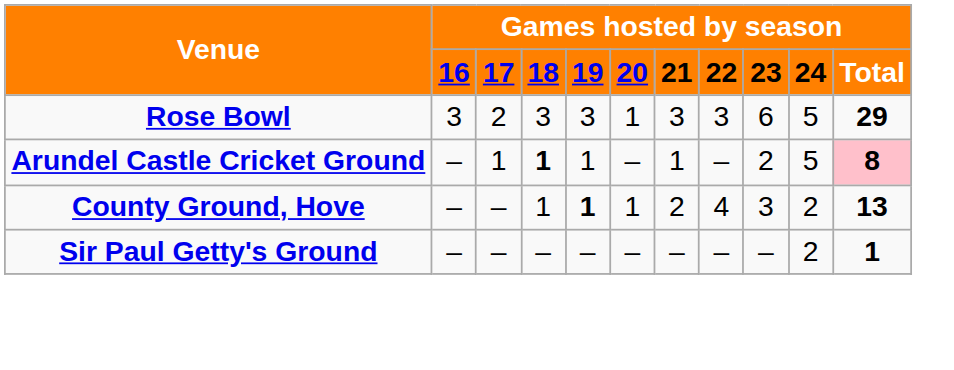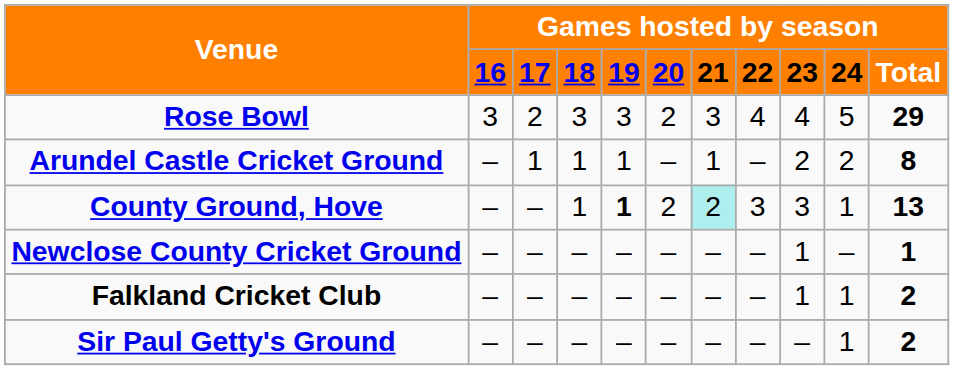 <table class="wikitable" style="font-size:100%">
 <tr>
 <th rowspan=2 style="background:#ff8000; color:white">Venue</th>
 <th colspan=10 style="background:#ff8000; color:white">Games hosted by season</th>
 </tr>
 <tr align=center style="background:#ff8000;">
 <td><strong><a href='#'><span>16</span></a></strong></td>
 <td><strong><a href='#'><span>17</span></a></strong></td>
 <td><strong><a href='#'><span>18</span></a></strong></td>
 <td><strong><a href='#'><span>19</span></a></strong></td>
 <td><strong><a href='#'><span>20</span></a></strong></td>
 <td><strong><span>21</span></strong></td>
 <td><strong><span>22</span></strong></td>
 <td><strong><span>23</span></strong></td>
 <td><strong><span>24</span></strong></td>
 <td style="color:white"><strong>Total</strong></td>
 </tr>
 <tr align=center>
 <td><strong><a href='#'>Rose Bowl</a></strong></td>
 <td>3</td>
 <td>2</td>
 <td>3</td>
 <td>3</td>
-<td>1</td>
+<td>2</td>
 <td>3</td>
-<td>3</td>
-<td>6</td>
+<td>4</td>
+<td>4</td>
 <td>5</td>
 <td><strong>29</strong></td>
 </tr>
 <tr align=center>
 <td><strong><a href='#'>Arundel Castle Cricket Ground</a></strong></td>
 <td>–</td>
 <td>1</td>
-<td><strong>1</strong></td>
+<td>1</td>
 <td>1</td>
 <td>–</td>
 <td>1</td>
 <td>–</td>
 <td>2</td>
-<td>5</td>
-<td style="background: pink;"><strong>8</strong></td>
+<td>2</td>
+<td><strong>8</strong></td>
 </tr>
 <tr align=center>
 <td><strong><a href='#'>County Ground, Hove</a></strong></td>
 <td>–</td>
 <td>–</td>
 <td>1</td>
 <td><strong>1</strong></td>
+<td>2</td>
+<td style="background: paleturquoise;">2</td>
+<td>3</td>
+<td>3</td>
 <td>1</td>
-<td>2</td>
-<td>4</td>
-<td>3</td>
-<td>2</td>
 <td><strong>13</strong></td>
+</tr>
+<tr align=center>
+<td><strong><a href='#'>Newclose County Cricket Ground</a></strong></td>
+<td>–</td>
+<td>–</td>
+<td>–</td>
+<td>–</td>
+<td>–</td>
+<td>–</td>
+<td>–</td>
+<td>1</td>
+<td>–</td>
+<td><strong>1</strong></td>
+</tr>
+<tr align=center>
+<td><strong>Falkland Cricket Club</strong></td>
+<td>–</td>
+<td>–</td>
+<td>–</td>
+<td>–</td>
+<td>–</td>
+<td>–</td>
+<td>–</td>
+<td>1</td>
+<td>1</td>
+<td><strong>2</strong></td>
 </tr>
 <tr align=center>
 <td><strong><a href='#'>Sir Paul Getty's Ground</a></strong></td>
 <td>–</td>
 <td>–</td>
 <td>–</td>
 <td>–</td>
 <td>–</td>
 <td>–</td>
 <td>–</td>
 <td>–</td>
-<td>2</td>
-<td><strong>1</strong></td>
+<td>1</td>
+<td><strong>2</strong></td>
 </tr>
 </table>
